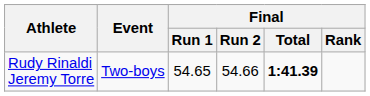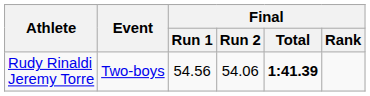 <table class="wikitable" style="font-size:90%;">
 <tr>
 <th rowspan="2">Athlete</th>
 <th rowspan="2">Event</th>
 <th colspan="4">Final</th>
 </tr>
 <tr>
 <th>Run 1</th>
 <th>Run 2</th>
 <th>Total</th>
 <th>Rank</th>
 </tr>
 <tr>
 <td><a href='#'>Rudy Rinaldi</a><br> <a href='#'>Jeremy Torre</a></td>
 <td><a href='#'>Two-boys</a></td>
-<td align=center>54.65</td>
-<td align=center>54.66</td>
+<td align=center>54.56</td>
+<td align=center>54.06</td>
 <td align=center><strong>1:41.39</strong></td>
 <td align=center></td>
 </tr>
 </table>
